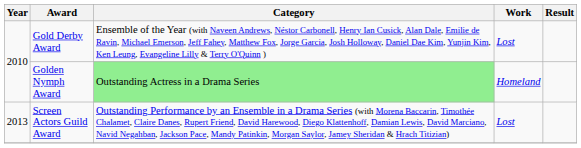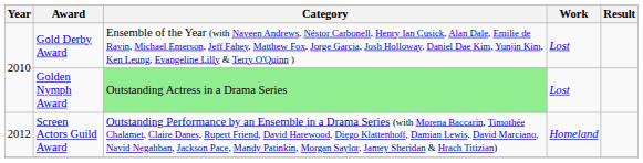 <table class="wikitable">
 <tr>
 <th>Year</th>
 <th>Award</th>
 <th>Category</th>
 <th>Work</th>
 <th>Result</th>
 </tr>
 <tr>
 <td rowspan="2">2010</td>
 <td><a href='#'>Gold Derby Award</a></td>
 <td>Ensemble of the Year <small>(with <a href='#'>Naveen Andrews</a>, <a href='#'>Néstor Carbonell</a>, <a href='#'>Henry Ian Cusick</a>, <a href='#'>Alan Dale</a>, <a href='#'>Emilie de Ravin</a>, <a href='#'>Michael Emerson</a>, <a href='#'>Jeff Fahey</a>, <a href='#'>Matthew Fox</a>, <a href='#'>Jorge Garcia</a>, <a href='#'>Josh Holloway</a>, <a href='#'>Daniel Dae Kim</a>, <a href='#'>Yunjin Kim</a>, <a href='#'>Ken Leung</a>, <a href='#'>Evangeline Lilly</a> & <a href='#'>Terry O'Quinn</a> )</small></td>
 <td><em><a href='#'>Lost</a></em></td>
 <td></td>
 </tr>
 <tr>
 <td><a href='#'>Golden Nymph Award</a></td>
 <td style="background: lightgreen;">Outstanding Actress in a Drama Series</td>
-<td><em><a href='#'>Homeland</a></em></td>
+<td><em><a href='#'>Lost</a></em></td>
 <td></td>
 </tr>
 <tr>
-<td>2013</td>
+<td>2012</td>
 <td><a href='#'>Screen Actors Guild Award</a></td>
 <td><a href='#'>Outstanding Performance by an Ensemble in a Drama Series</a> <small>(with <a href='#'>Morena Baccarin</a>, <a href='#'>Timothée Chalamet</a>, <a href='#'>Claire Danes</a>, <a href='#'>Rupert Friend</a>, <a href='#'>David Harewood</a>, <a href='#'>Diego Klattenhoff</a>, <a href='#'>Damian Lewis</a>, <a href='#'>David Marciano</a>, <a href='#'>Navid Negahban</a>, <a href='#'>Jackson Pace</a>, <a href='#'>Mandy Patinkin</a>, <a href='#'>Morgan Saylor</a>, <a href='#'>Jamey Sheridan</a> & <a href='#'>Hrach Titizian</a>)</small></td>
-<td><em><a href='#'>Lost</a></em></td>
+<td><em><a href='#'>Homeland</a></em></td>
 <td></td>
 </tr>
 <tr>
 </tr>
 </table>
